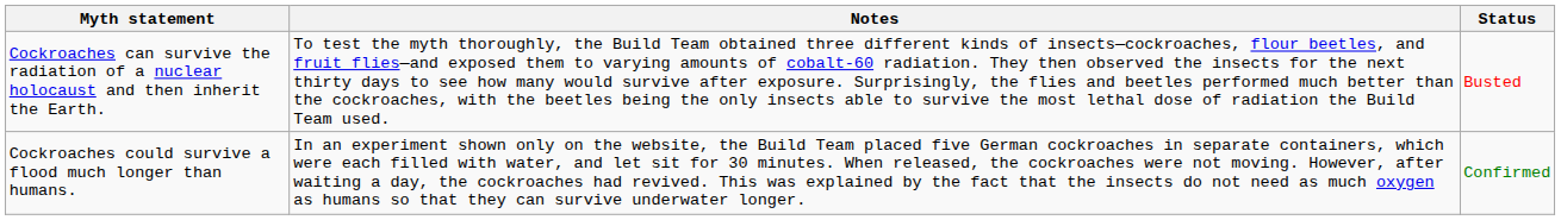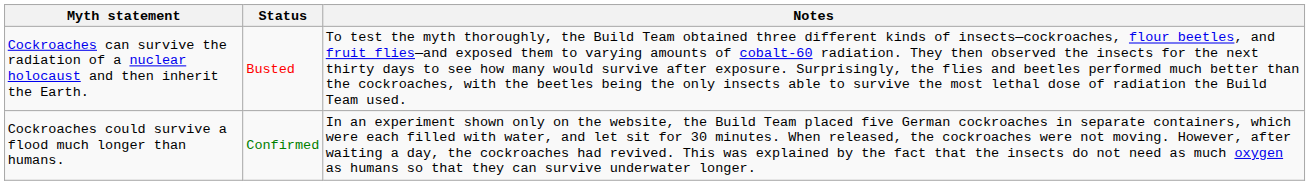 <table class="wikitable plainrowheaders">
 <tr>
 <th>Myth statement</th>
+<th>Status</th>
 <th>Notes</th>
-<th>Status</th>
 </tr>
 <tr>
 <td><a href='#'>Cockroaches</a> can survive the radiation of a <a href='#'>nuclear holocaust</a> and then inherit the Earth.</td>
+<td style="color:red">Busted</td>
 <td>To test the myth thoroughly, the Build Team obtained three different kinds of insects—cockroaches, <a href='#'>flour beetles</a>, and <a href='#'>fruit flies</a>—and exposed them to varying amounts of <a href='#'>cobalt-60</a> radiation. They then observed the insects for the next thirty days to see how many would survive after exposure. Surprisingly, the flies and beetles performed much better than the cockroaches, with the beetles being the only insects able to survive the most lethal dose of radiation the Build Team used.</td>
-<td style="color:red">Busted</td>
 </tr>
 <tr>
 <td>Cockroaches could survive a flood much longer than humans.</td>
+<td style="color:green">Confirmed</td>
 <td>In an experiment shown only on the website, the Build Team placed five German cockroaches in separate containers, which were each filled with water, and let sit for 30 minutes. When released, the cockroaches were not moving. However, after waiting a day, the cockroaches had revived. This was explained by the fact that the insects do not need as much <a href='#'>oxygen</a> as humans so that they can survive underwater longer.</td>
-<td style="color:green">Confirmed</td>
 </tr>
 </table>
